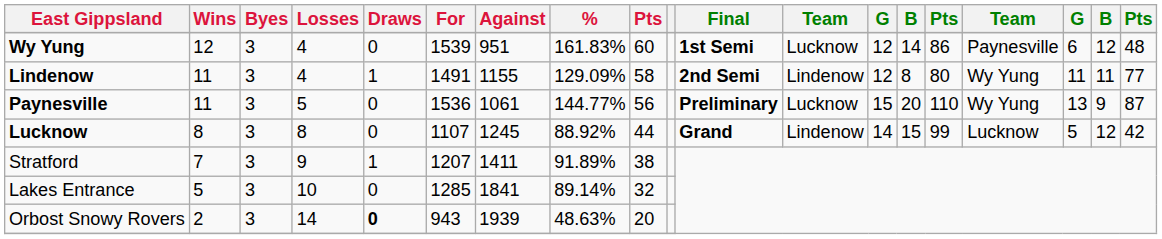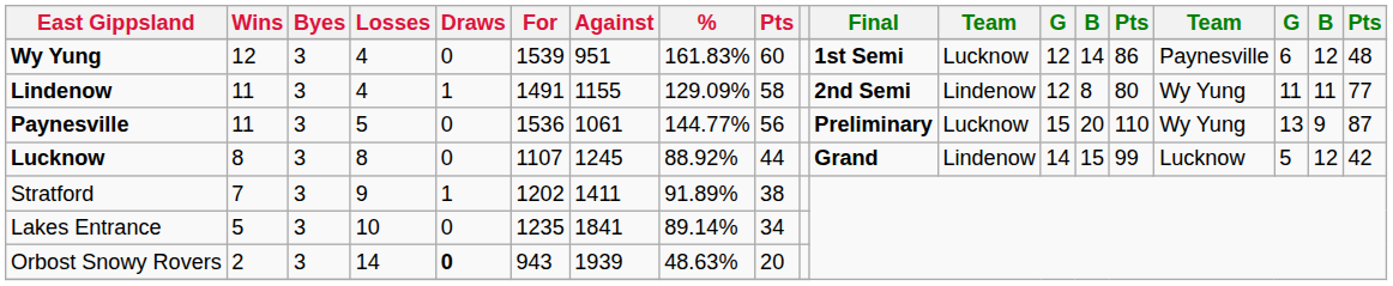 <table style="font-size: 85%; text-align: left;" class="wikitable">
 <tr>
 <th style="color:crimson">East Gippsland</th>
 <th style="color:crimson">Wins</th>
 <th style="color:crimson">Byes</th>
 <th style="color:crimson">Losses</th>
 <th style="color:crimson">Draws</th>
 <th style="color:crimson">For</th>
 <th style="color:crimson">Against</th>
 <th style="color:crimson">%</th>
 <th style="color:crimson">Pts</th>
 <th></th>
 <th style="color:green">Final</th>
 <th style="color:green">Team</th>
 <th style="color:green">G</th>
 <th style="color:green">B</th>
 <th style="color:green">Pts</th>
 <th style="color:green">Team</th>
 <th style="color:green">G</th>
 <th style="color:green">B</th>
 <th style="color:green">Pts</th>
 </tr>
 <tr>
 </tr>
 <tr>
 </tr>
 <tr>
 <td><strong>	Wy Yung	</strong></td>
 <td>12</td>
 <td>3</td>
 <td>4</td>
 <td>0</td>
 <td>1539</td>
 <td>951</td>
 <td>161.83%</td>
 <td>60</td>
 <td></td>
 <td><strong>1st Semi</strong></td>
 <td>Lucknow</td>
 <td>12</td>
 <td>14</td>
 <td>86</td>
 <td>Paynesville</td>
 <td>6</td>
 <td>12</td>
 <td>48</td>
 </tr>
 <tr>
 <td><strong>	Lindenow	</strong></td>
 <td>11</td>
 <td>3</td>
 <td>4</td>
 <td>1</td>
 <td>1491</td>
 <td>1155</td>
 <td>129.09%</td>
 <td>58</td>
 <td></td>
 <td><strong>2nd Semi</strong></td>
 <td>Lindenow</td>
 <td>12</td>
 <td>8</td>
 <td>80</td>
 <td>Wy Yung</td>
 <td>11</td>
 <td>11</td>
 <td>77</td>
 </tr>
 <tr>
 <td><strong>	Paynesville	</strong></td>
 <td>11</td>
 <td>3</td>
 <td>5</td>
 <td>0</td>
 <td>1536</td>
 <td>1061</td>
 <td>144.77%</td>
 <td>56</td>
 <td></td>
 <td><strong>Preliminary</strong></td>
 <td>Lucknow</td>
 <td>15</td>
 <td>20</td>
 <td>110</td>
 <td>Wy Yung</td>
 <td>13</td>
 <td>9</td>
 <td>87</td>
 </tr>
 <tr>
 <td><strong>	Lucknow	</strong></td>
 <td>8</td>
 <td>3</td>
 <td>8</td>
 <td>0</td>
 <td>1107</td>
 <td>1245</td>
 <td>88.92%</td>
 <td>44</td>
 <td></td>
 <td><strong>Grand</strong></td>
 <td>Lindenow</td>
 <td>14</td>
 <td>15</td>
 <td>99</td>
 <td>Lucknow</td>
 <td>5</td>
 <td>12</td>
 <td>42</td>
 </tr>
 <tr>
 <td>Stratford</td>
 <td>7</td>
 <td>3</td>
 <td>9</td>
 <td>1</td>
-<td>1207</td>
+<td>1202</td>
 <td>1411</td>
 <td>91.89%</td>
 <td>38</td>
 <td></td>
 </tr>
 <tr>
 <td>Lakes Entrance</td>
 <td>5</td>
 <td>3</td>
 <td>10</td>
 <td>0</td>
-<td>1285</td>
+<td>1235</td>
 <td>1841</td>
 <td>89.14%</td>
-<td>32</td>
+<td>34</td>
 <td></td>
 </tr>
 <tr>
 <td>Orbost Snowy Rovers</td>
 <td>2</td>
 <td>3</td>
 <td>14</td>
 <td><strong>0</strong></td>
 <td>943</td>
 <td>1939</td>
 <td>48.63%</td>
 <td>20</td>
 <td></td>
 </tr>
 <tr>
 </tr>
 </table>
